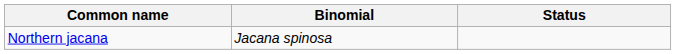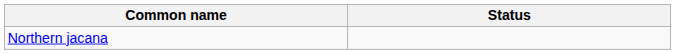 <table width=60% class="wikitable">
 <tr>
 <th width=34%>Common name</th>
-<th width=34%>Binomial</th>
 <th width=32%>Status</th>
 </tr>
 <tr>
 <td><a href='#'>Northern jacana</a></td>
-<td><em>Jacana spinosa</em></td>
 <td></td>
 </tr>
 </table>
